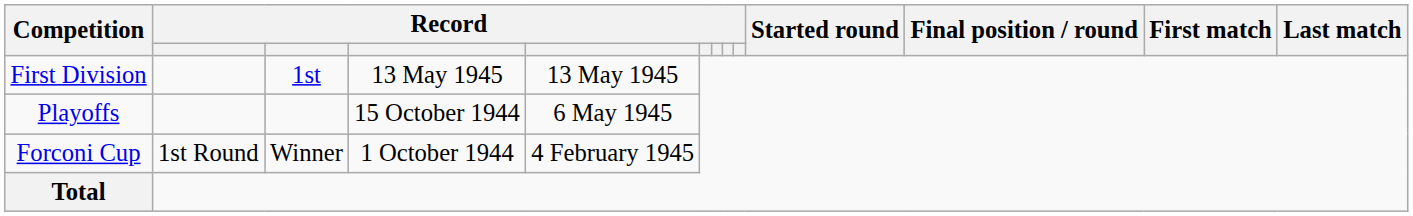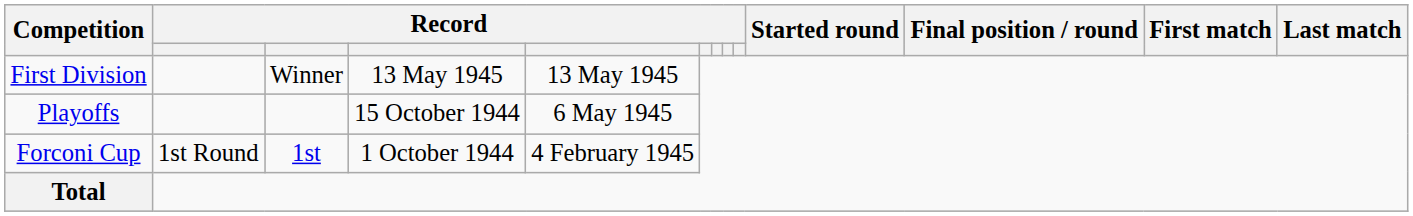 <table class="wikitable" style="text-align: center">
 <tr>
 <th rowspan=2>Competition</th>
 <th colspan=8>Record</th>
 <th rowspan=2>Started round</th>
 <th rowspan=2>Final position / round</th>
 <th rowspan=2>First match</th>
 <th rowspan=2>Last match</th>
 </tr>
 <tr>
 <th></th>
 <th></th>
 <th></th>
 <th></th>
 <th></th>
 <th></th>
 <th></th>
 <th></th>
 </tr>
 <tr>
 <td><a href='#'>First Division</a><br></td>
 <td></td>
-<td><a href='#'>1st</a></td>
+<td>Winner</td>
 <td>13 May 1945</td>
 <td>13 May 1945</td>
 </tr>
 <tr>
 <td><a href='#'>Playoffs</a><br></td>
 <td></td>
 <td></td>
 <td>15 October 1944</td>
 <td>6 May 1945</td>
 </tr>
 <tr>
 <td><a href='#'>Forconi Cup</a><br></td>
 <td>1st Round</td>
-<td>Winner</td>
+<td><a href='#'>1st</a></td>
 <td>1 October 1944</td>
 <td>4 February 1945</td>
 </tr>
 <tr>
 <th>Total<br></th>
 </tr>
 </table>
